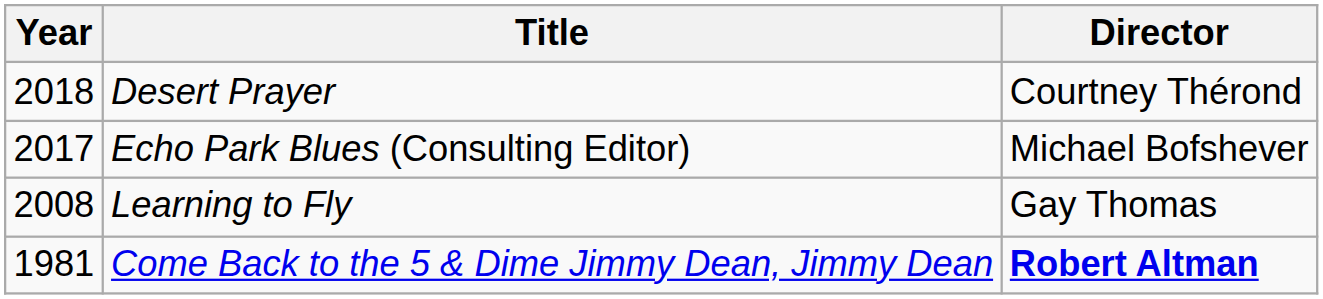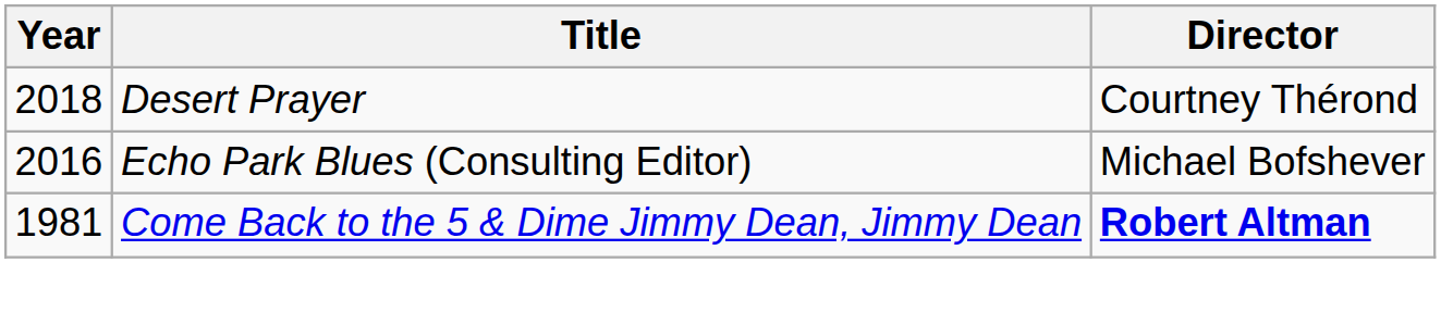 <table class="wikitable">
 <tr>
 <th>Year</th>
 <th>Title</th>
 <th>Director</th>
 </tr>
 <tr>
 <td>2018</td>
 <td><em>Desert Prayer</em></td>
 <td>Courtney Thérond</td>
 </tr>
 <tr>
-<td>2017</td>
+<td>2016</td>
 <td><em>Echo Park Blues</em> (Consulting Editor)</td>
 <td>Michael Bofshever</td>
-</tr>
-<tr>
-<td>2008</td>
-<td><em>Learning to Fly</em></td>
-<td>Gay Thomas</td>
 </tr>
 <tr>
 <td>1981</td>
 <td><a href='#'><em>Come Back to the 5 & Dime Jimmy Dean, Jimmy Dean</em></a></td>
 <td><strong><a href='#'>Robert Altman</a></strong></td>
 </tr>
 </table>
